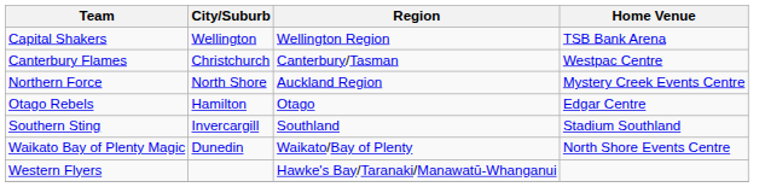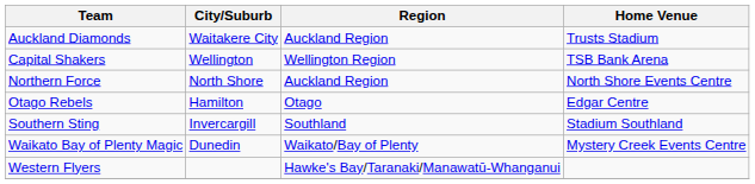 <table class="wikitable collapsible">
 <tr>
 <th>Team</th>
 <th>City/Suburb</th>
 <th>Region</th>
 <th>Home Venue</th>
 </tr>
 <tr>
+<td><a href='#'>Auckland Diamonds</a></td>
+<td><a href='#'>Waitakere City</a></td>
+<td><a href='#'>Auckland Region</a></td>
+<td><a href='#'>Trusts Stadium</a></td>
+</tr>
+<tr>
 <td><a href='#'>Capital Shakers</a></td>
 <td><a href='#'>Wellington</a></td>
 <td><a href='#'>Wellington Region</a></td>
 <td><a href='#'>TSB Bank Arena</a></td>
 </tr>
 <tr>
-<td><a href='#'>Canterbury Flames</a></td>
-<td><a href='#'>Christchurch</a></td>
-<td><a href='#'>Canterbury</a>/<a href='#'>Tasman</a></td>
-<td><a href='#'>Westpac Centre</a></td>
-</tr>
-<tr>
 <td><a href='#'>Northern Force</a></td>
 <td><a href='#'>North Shore</a></td>
 <td><a href='#'>Auckland Region</a></td>
-<td><a href='#'>Mystery Creek Events Centre</a></td>
+<td><a href='#'>North Shore Events Centre</a></td>
 </tr>
 <tr>
 <td><a href='#'>Otago Rebels</a></td>
 <td><a href='#'>Hamilton</a></td>
 <td><a href='#'>Otago</a></td>
 <td><a href='#'>Edgar Centre</a></td>
 </tr>
 <tr>
 <td><a href='#'>Southern Sting</a></td>
 <td><a href='#'>Invercargill</a></td>
 <td><a href='#'>Southland</a></td>
 <td><a href='#'>Stadium Southland</a></td>
 </tr>
 <tr>
 <td><a href='#'>Waikato Bay of Plenty Magic</a></td>
 <td><a href='#'>Dunedin</a></td>
 <td><a href='#'>Waikato</a>/<a href='#'>Bay of Plenty</a></td>
-<td><a href='#'>North Shore Events Centre</a></td>
+<td><a href='#'>Mystery Creek Events Centre</a></td>
 </tr>
 <tr>
 <td><a href='#'>Western Flyers</a></td>
 <td></td>
 <td><a href='#'>Hawke's Bay</a>/<a href='#'>Taranaki</a>/<a href='#'>Manawatū-Whanganui</a></td>
 <td></td>
 </tr>
 <tr>
 </tr>
 </table>
